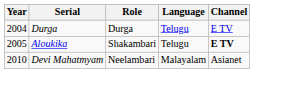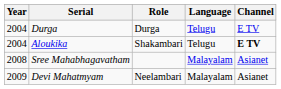 <table class="wikitable sortable">
 <tr style="background:#ccc; text-align:center;">
 <th>Year</th>
 <th>Serial</th>
 <th>Role</th>
 <th>Language</th>
 <th>Channel</th>
 </tr>
 <tr>
 <td>2004</td>
 <td><em>Durga</em></td>
 <td>Durga</td>
 <td><a href='#'>Telugu</a></td>
 <td><a href='#'>E TV</a></td>
 </tr>
 <tr>
-<td>2005</td>
+<td>2004</td>
 <td><em><a href='#'>Aloukika</a></em></td>
 <td>Shakambari</td>
 <td>Telugu</td>
 <td><strong>E TV</strong></td>
 </tr>
 <tr>
-<td>2010</td>
+<td>2008</td>
+<td><em>Sree Mahabhagavatham</em></td>
+<td></td>
+<td><a href='#'>Malayalam</a></td>
+<td><a href='#'>Asianet</a></td>
+</tr>
+<tr>
+<td>2009</td>
 <td><em>Devi Mahatmyam</em></td>
 <td>Neelambari</td>
 <td>Malayalam</td>
 <td>Asianet</td>
 </tr>
 </table>
